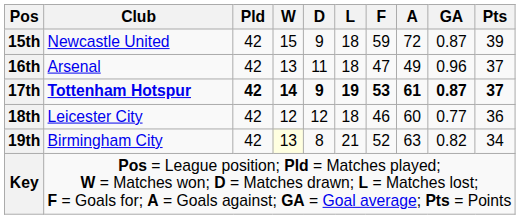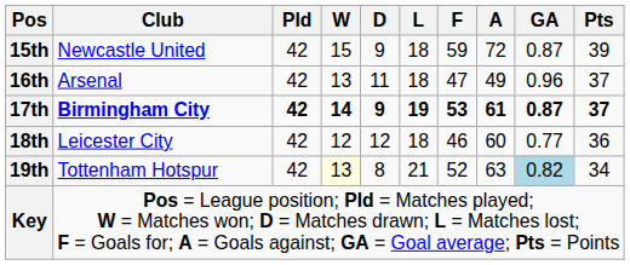 <table class="wikitable" style="text-align:center">
 <tr>
 <th scope="col">Pos</th>
 <th scope="col">Club</th>
 <th scope="col">Pld</th>
 <th scope="col">W</th>
 <th scope="col">D</th>
 <th scope="col">L</th>
 <th scope="col">F</th>
 <th scope="col">A</th>
 <th scope="col">GA</th>
 <th scope="col">Pts</th>
 </tr>
 <tr>
 <th scope="row">15th</th>
 <td align="left"><a href='#'>Newcastle United</a></td>
 <td>42</td>
 <td>15</td>
 <td>9</td>
 <td>18</td>
 <td>59</td>
 <td>72</td>
 <td>0.87</td>
 <td>39</td>
 </tr>
 <tr>
 <th scope="row">16th</th>
 <td align="left"><a href='#'>Arsenal</a></td>
 <td>42</td>
 <td>13</td>
 <td>11</td>
 <td>18</td>
 <td>47</td>
 <td>49</td>
 <td>0.96</td>
 <td>37</td>
 </tr>
 <tr style="font-weight:bold">
 <th scope="row">17th</th>
-<td align="left"><a href='#'>Tottenham Hotspur</a></td>
+<td align="left"><a href='#'>Birmingham City</a></td>
 <td>42</td>
 <td>14</td>
 <td>9</td>
 <td>19</td>
 <td>53</td>
 <td>61</td>
 <td>0.87</td>
 <td>37</td>
 </tr>
 <tr>
 <th scope="row">18th</th>
 <td align="left"><a href='#'>Leicester City</a></td>
 <td>42</td>
 <td>12</td>
 <td>12</td>
 <td>18</td>
 <td>46</td>
 <td>60</td>
 <td>0.77</td>
 <td>36</td>
 </tr>
 <tr>
 <th scope="row">19th</th>
-<td align="left"><a href='#'>Birmingham City</a></td>
+<td align="left"><a href='#'>Tottenham Hotspur</a></td>
 <td>42</td>
 <td style="background: lightyellow;">13</td>
 <td>8</td>
 <td>21</td>
 <td>52</td>
 <td>63</td>
-<td>0.82</td>
+<td style="background: lightblue;">0.82</td>
 <td>34</td>
 </tr>
 <tr>
 <th scope="row">Key</th>
 <td colspan="9"><strong>Pos</strong> = League position; <strong>Pld</strong> = Matches played;<br><strong>W</strong> = Matches won; <strong>D</strong> = Matches drawn; <strong>L</strong> = Matches lost;<br><strong>F</strong> = Goals for; <strong>A</strong> = Goals against; <strong>GA</strong> = <a href='#'>Goal average</a>; <strong>Pts</strong> = Points</td>
 </tr>
 </table>
